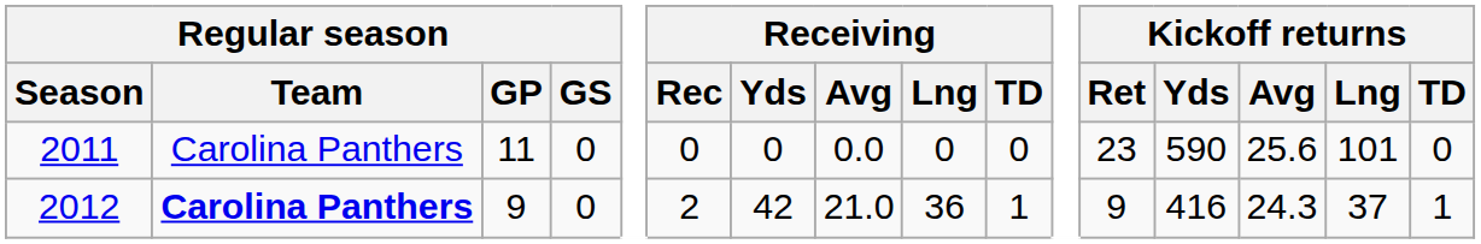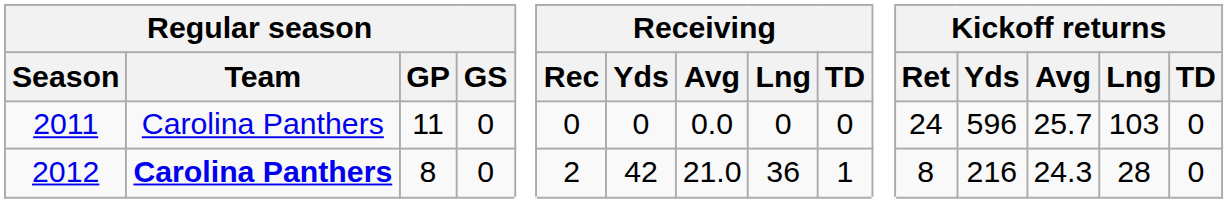 <table class="wikitable" style="text-align:center">
 <tr>
 <th colspan=4>Regular season</th>
 <th rowspan=99 style="background:#fff; border-color:#fff #aaa"> </th>
 <th colspan=5>Receiving</th>
 <th rowspan=99 style="background:#fff; border-color:#fff #aaa"> </th>
 <th colspan=5>Kickoff returns</th>
 </tr>
 <tr>
 <th>Season</th>
 <th>Team</th>
 <th>GP</th>
 <th>GS</th>
 <th>Rec</th>
 <th>Yds</th>
 <th>Avg</th>
 <th>Lng</th>
 <th>TD</th>
 <th>Ret</th>
 <th>Yds</th>
 <th>Avg</th>
 <th>Lng</th>
 <th>TD</th>
 </tr>
 <tr>
 <td><a href='#'>2011</a></td>
 <td><a href='#'>Carolina Panthers</a></td>
 <td>11</td>
 <td>0</td>
 <td>0</td>
 <td>0</td>
 <td>0.0</td>
 <td>0</td>
 <td>0</td>
-<td>23</td>
-<td>590</td>
-<td>25.6</td>
-<td>101</td>
+<td>24</td>
+<td>596</td>
+<td>25.7</td>
+<td>103</td>
 <td>0</td>
 </tr>
 <tr>
 <td><a href='#'>2012</a></td>
 <td><strong><a href='#'>Carolina Panthers</a></strong></td>
-<td>9</td>
+<td>8</td>
 <td>0</td>
 <td>2</td>
 <td>42</td>
 <td>21.0</td>
 <td>36</td>
 <td>1</td>
-<td>9</td>
-<td>416</td>
+<td>8</td>
+<td>216</td>
 <td>24.3</td>
-<td>37</td>
-<td>1</td>
+<td>28</td>
+<td>0</td>
 </tr>
 </table>
